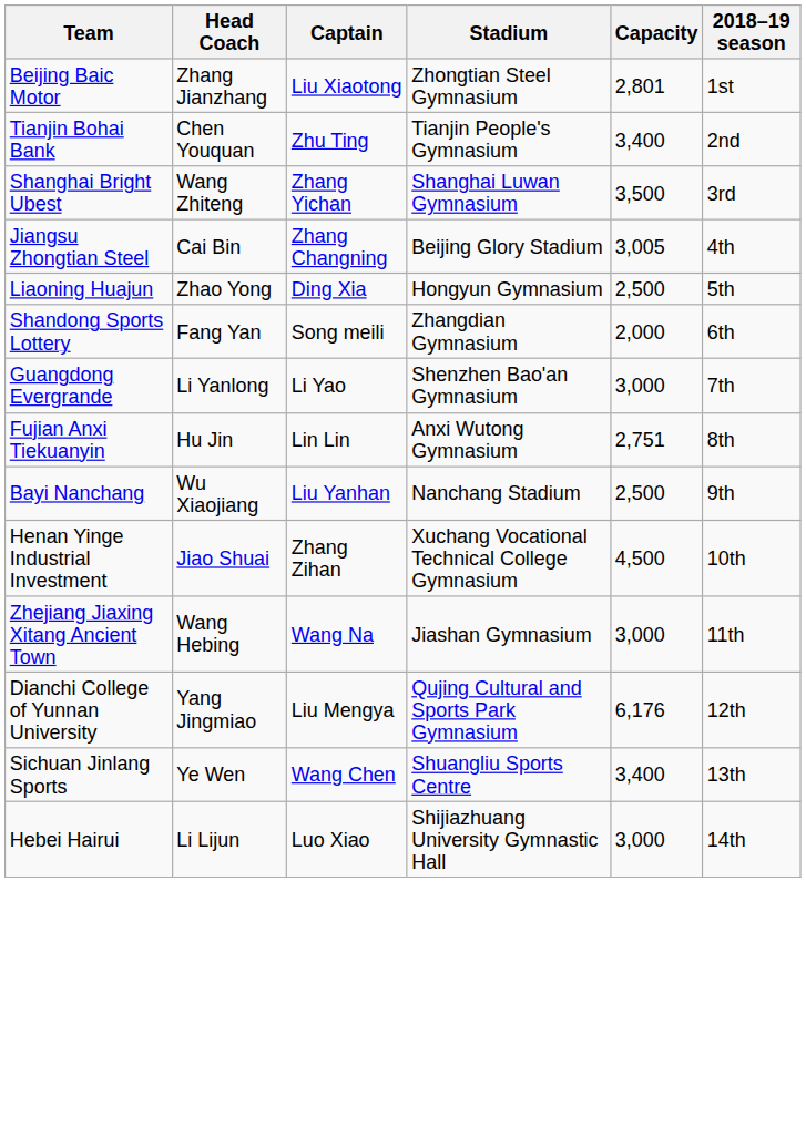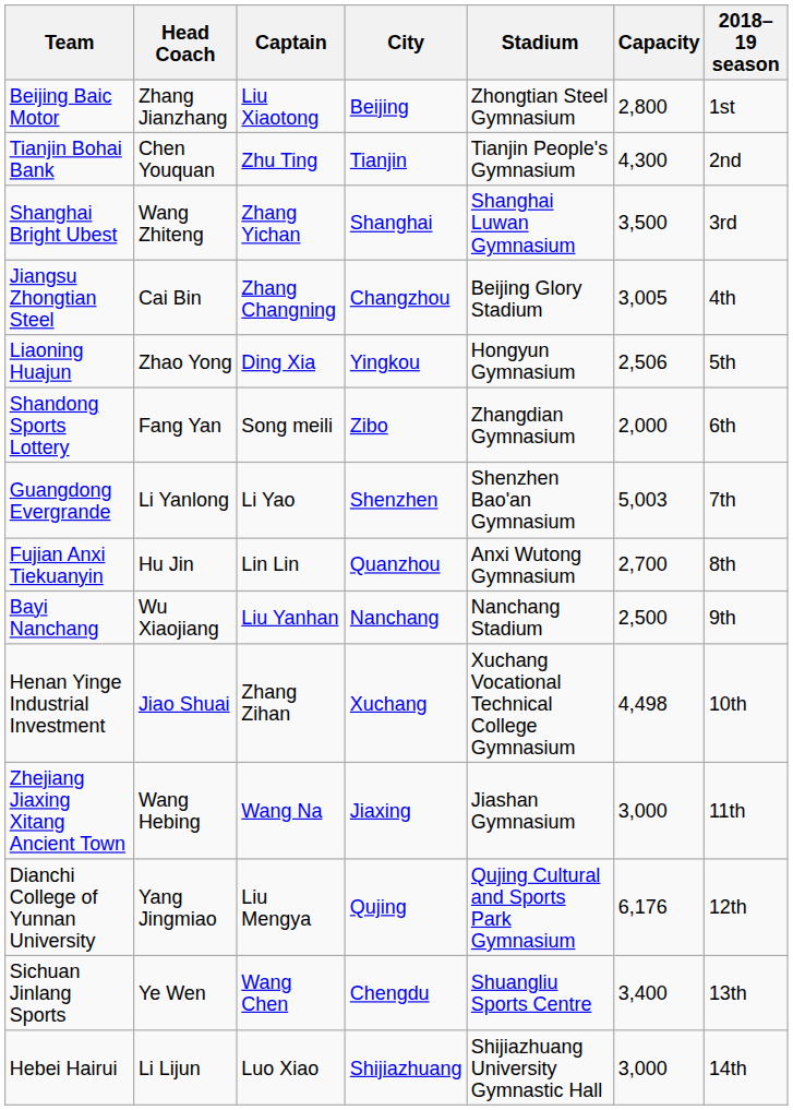 <table class="wikitable sortable" style="font-size:95%">
 <tr>
 <th>Team</th>
 <th>Head Coach</th>
 <th>Captain</th>
+<th>City</th>
 <th>Stadium</th>
 <th>Capacity</th>
 <th>2018–19 season</th>
 </tr>
 <tr>
 <td><a href='#'>Beijing Baic Motor</a></td>
 <td> Zhang Jianzhang</td>
 <td> <a href='#'>Liu Xiaotong</a></td>
+<td><a href='#'>Beijing</a></td>
 <td>Zhongtian Steel Gymnasium</td>
-<td>2,801</td>
+<td>2,800</td>
 <td>1st</td>
 </tr>
 <tr>
 <td><a href='#'>Tianjin Bohai Bank</a></td>
 <td> Chen Youquan</td>
 <td> <a href='#'>Zhu Ting</a></td>
+<td><a href='#'>Tianjin</a></td>
 <td>Tianjin People's Gymnasium</td>
-<td>3,400</td>
+<td>4,300</td>
 <td>2nd</td>
 </tr>
 <tr>
 <td><a href='#'>Shanghai Bright Ubest</a></td>
 <td> Wang Zhiteng</td>
 <td> <a href='#'>Zhang Yichan</a></td>
+<td><a href='#'>Shanghai</a></td>
 <td><a href='#'>Shanghai Luwan Gymnasium</a></td>
 <td>3,500</td>
 <td>3rd</td>
 </tr>
 <tr>
 <td><a href='#'>Jiangsu Zhongtian Steel</a></td>
 <td> Cai Bin</td>
 <td> <a href='#'>Zhang Changning</a></td>
+<td><a href='#'>Changzhou</a></td>
 <td>Beijing Glory Stadium</td>
 <td>3,005</td>
 <td>4th</td>
 </tr>
 <tr>
 <td><a href='#'>Liaoning Huajun</a></td>
 <td> Zhao Yong</td>
 <td> <a href='#'>Ding Xia</a></td>
+<td><a href='#'>Yingkou</a></td>
 <td>Hongyun Gymnasium</td>
-<td>2,500</td>
+<td>2,506</td>
 <td>5th</td>
 </tr>
 <tr>
 <td><a href='#'>Shandong Sports Lottery</a></td>
 <td> Fang Yan</td>
 <td> Song meili</td>
+<td><a href='#'>Zibo</a></td>
 <td>Zhangdian Gymnasium</td>
 <td>2,000</td>
 <td>6th</td>
 </tr>
 <tr>
 <td><a href='#'>Guangdong Evergrande</a></td>
 <td> Li Yanlong</td>
 <td> Li Yao</td>
+<td><a href='#'>Shenzhen</a></td>
 <td>Shenzhen Bao'an Gymnasium</td>
-<td>3,000</td>
+<td>5,003</td>
 <td>7th</td>
 </tr>
 <tr>
 <td><a href='#'>Fujian Anxi Tiekuanyin</a></td>
 <td> Hu Jin</td>
 <td> Lin Lin</td>
+<td><a href='#'>Quanzhou</a></td>
 <td>Anxi Wutong Gymnasium</td>
-<td>2,751</td>
+<td>2,700</td>
 <td>8th</td>
 </tr>
 <tr>
 <td><a href='#'>Bayi Nanchang</a></td>
 <td> Wu Xiaojiang</td>
 <td> <a href='#'>Liu Yanhan</a></td>
+<td><a href='#'>Nanchang</a></td>
 <td>Nanchang Stadium</td>
 <td>2,500</td>
 <td>9th</td>
 </tr>
 <tr>
 <td>Henan Yinge Industrial Investment</td>
 <td> <a href='#'>Jiao Shuai</a></td>
 <td> Zhang Zihan</td>
+<td><a href='#'>Xuchang</a></td>
 <td>Xuchang Vocational Technical College Gymnasium</td>
-<td>4,500</td>
+<td>4,498</td>
 <td>10th</td>
 </tr>
 <tr>
 <td><a href='#'>Zhejiang Jiaxing Xitang Ancient Town</a></td>
 <td> Wang Hebing</td>
 <td> <a href='#'>Wang Na</a></td>
+<td><a href='#'>Jiaxing</a></td>
 <td>Jiashan Gymnasium</td>
 <td>3,000</td>
 <td>11th</td>
 </tr>
 <tr>
 <td>Dianchi College of Yunnan University</td>
 <td> Yang Jingmiao</td>
 <td> Liu Mengya</td>
+<td><a href='#'>Qujing</a></td>
 <td><a href='#'>Qujing Cultural and Sports Park Gymnasium</a></td>
 <td>6,176</td>
 <td>12th</td>
 </tr>
 <tr>
 <td>Sichuan Jinlang Sports</td>
 <td> Ye Wen</td>
 <td> <a href='#'>Wang Chen</a></td>
+<td><a href='#'>Chengdu</a></td>
 <td><a href='#'>Shuangliu Sports Centre</a></td>
 <td>3,400</td>
 <td>13th</td>
 </tr>
 <tr>
 <td>Hebei Hairui</td>
 <td> Li Lijun</td>
 <td> Luo Xiao</td>
+<td><a href='#'>Shijiazhuang</a></td>
 <td>Shijiazhuang University Gymnastic Hall</td>
 <td>3,000</td>
 <td>14th</td>
 </tr>
 </table>
